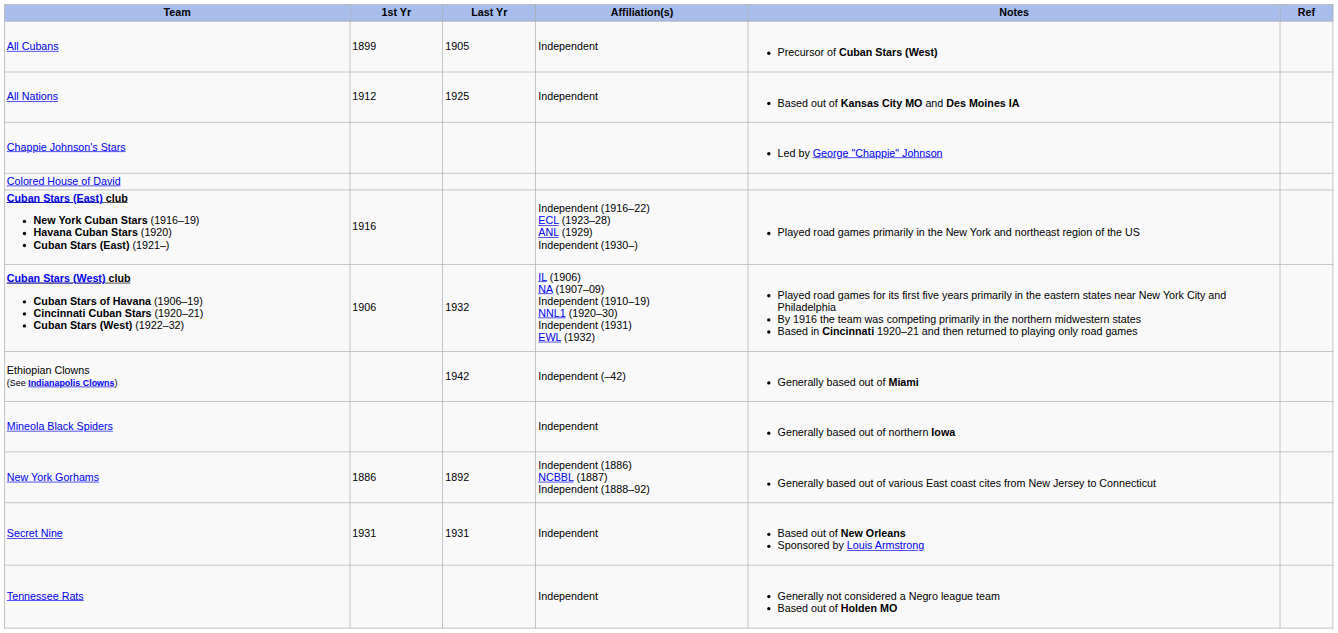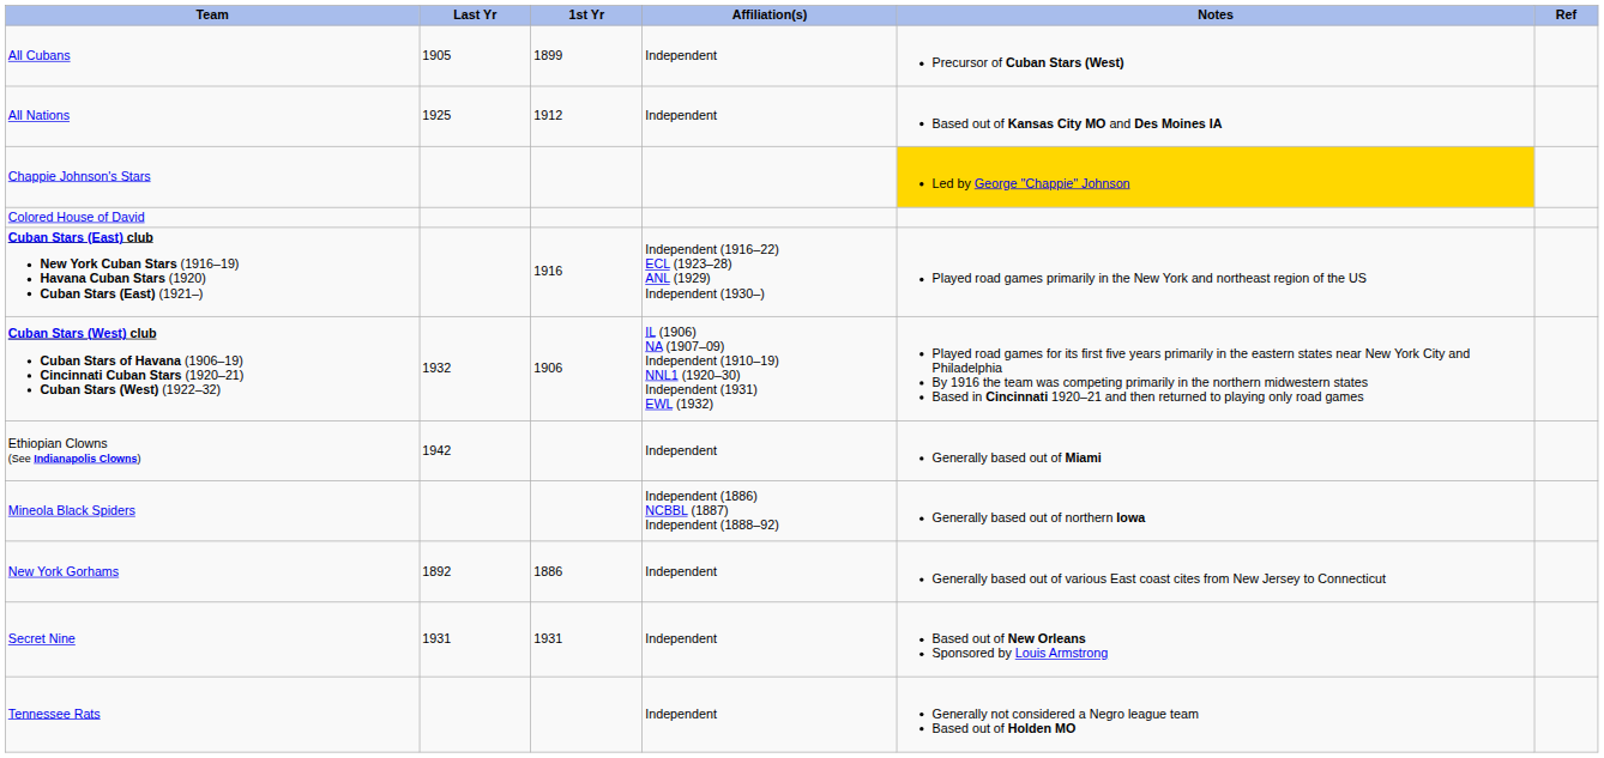 <table class="wikitable" style="width: 100%">
 <tr>
 <th style="background:#a8bdec; width:26%;">Team</th>
+<th style="width:7%; background:#a8bdec;">Last Yr</th>
 <th style="width:7%; background:#a8bdec;">1st Yr</th>
-<th style="width:7%; background:#a8bdec;">Last Yr</th>
 <th style="width:16%; background:#a8bdec;">Affiliation(s)</th>
 <th style="width:40%; background:#a8bdec;">Notes</th>
 <th style="width:4%; background:#a8bdec;">Ref</th>
 </tr>
 <tr>
 <td><a href='#'>All Cubans</a></td>
+<td>1905</td>
 <td>1899</td>
-<td>1905</td>
 <td>Independent</td>
 <td><br><ul><li>Precursor of <strong>Cuban Stars (West)</strong></li></ul></td>
 <td></td>
 </tr>
 <tr>
 <td><a href='#'>All Nations</a></td>
+<td>1925</td>
 <td>1912</td>
-<td>1925</td>
 <td>Independent</td>
 <td><br><ul><li>Based out of <strong>Kansas City MO</strong> and <strong>Des Moines IA</strong></li></ul></td>
 <td></td>
 </tr>
 <tr>
 <td><a href='#'>Chappie Johnson's Stars</a></td>
 <td></td>
 <td></td>
 <td></td>
-<td><br><ul><li>Led by <a href='#'>George "Chappie" Johnson</a></li></ul></td>
+<td style="background: gold;"><br><ul><li>Led by <a href='#'>George "Chappie" Johnson</a></li></ul></td>
 <td></td>
 </tr>
 <tr>
 <td><a href='#'>Colored House of David</a></td>
 <td></td>
 <td></td>
 <td></td>
 <td></td>
 <td></td>
 </tr>
 <tr>
 <td><u><strong><a href='#'>Cuban Stars (East)</a> club</strong></u><br><ul><li><strong>New York Cuban Stars</strong> (1916–19)</li><li><strong>Havana Cuban Stars</strong> (1920)</li><li><strong>Cuban Stars (East)</strong> (1921–)</li></ul></td>
+<td></td>
 <td>1916</td>
-<td></td>
 <td>Independent (1916–22)<br><a href='#'>ECL</a> (1923–28)<br><a href='#'>ANL</a> (1929)<br>Independent (1930–)</td>
 <td><br><ul><li>Played road games primarily in the New York and northeast region of the US</li></ul></td>
 <td></td>
 </tr>
 <tr id="Cuban Stars (West)">
 <td><u><strong><a href='#'>Cuban Stars (West)</a> club</strong></u><br><ul><li><strong>Cuban Stars of Havana</strong> (1906–19)</li><li><strong>Cincinnati Cuban Stars</strong> (1920–21)</li><li><strong>Cuban Stars (West)</strong> (1922–32)</li></ul></td>
+<td>1932</td>
 <td>1906</td>
-<td>1932</td>
 <td><a href='#'>IL</a> (1906)<br><a href='#'>NA</a> (1907–09)<br>Independent (1910–19)<br><a href='#'>NNL1</a> (1920–30)<br>Independent (1931)<br><a href='#'>EWL</a> (1932)</td>
 <td><br><ul><li>Played road games for its first five years primarily in the eastern states near New York City and Philadelphia</li><li>By 1916 the team was competing primarily in the northern midwestern states</li><li>Based in <strong>Cincinnati</strong> 1920–21 and then returned to playing only road games</li></ul></td>
 <td></td>
 </tr>
 <tr>
 <td>Ethiopian Clowns<br><small>(See <strong><a href='#'>Indianapolis Clowns</a></strong>)</small></td>
+<td>1942</td>
 <td></td>
-<td>1942</td>
-<td>Independent (–42)</td>
+<td>Independent</td>
 <td><br><ul><li>Generally based out of <strong>Miami</strong></li></ul></td>
 <td></td>
 </tr>
 <tr>
 <td><a href='#'>Mineola Black Spiders</a></td>
 <td></td>
 <td></td>
-<td>Independent</td>
+<td>Independent (1886)<br><a href='#'>NCBBL</a> (1887)<br>Independent (1888–92)</td>
 <td><br><ul><li>Generally based out of northern <strong>Iowa</strong></li></ul></td>
 <td></td>
 </tr>
 <tr>
 <td><a href='#'>New York Gorhams</a></td>
+<td>1892</td>
 <td>1886</td>
-<td>1892</td>
-<td>Independent (1886)<br><a href='#'>NCBBL</a> (1887)<br>Independent (1888–92)</td>
+<td>Independent</td>
 <td><br><ul><li>Generally based out of various East coast cites from New Jersey to Connecticut</li></ul></td>
 <td></td>
 </tr>
 <tr>
 <td><a href='#'>Secret Nine</a></td>
 <td>1931</td>
 <td>1931</td>
 <td>Independent</td>
 <td><br><ul><li>Based out of <strong>New Orleans</strong></li><li>Sponsored by <a href='#'>Louis Armstrong</a></li></ul></td>
 <td></td>
 </tr>
 <tr>
 <td><a href='#'>Tennessee Rats</a></td>
 <td></td>
 <td></td>
 <td>Independent</td>
 <td><br><ul><li>Generally not considered a Negro league team</li><li>Based out of <strong>Holden MO</strong></li></ul></td>
 <td></td>
 </tr>
 </table>
